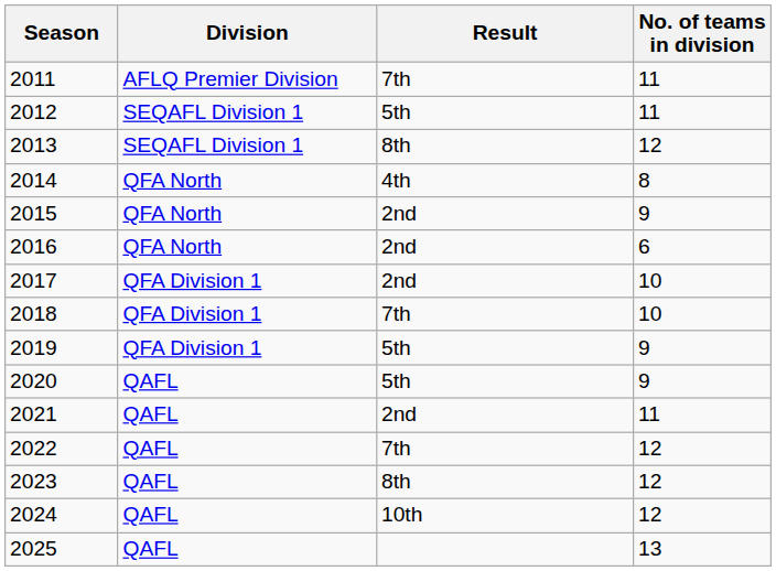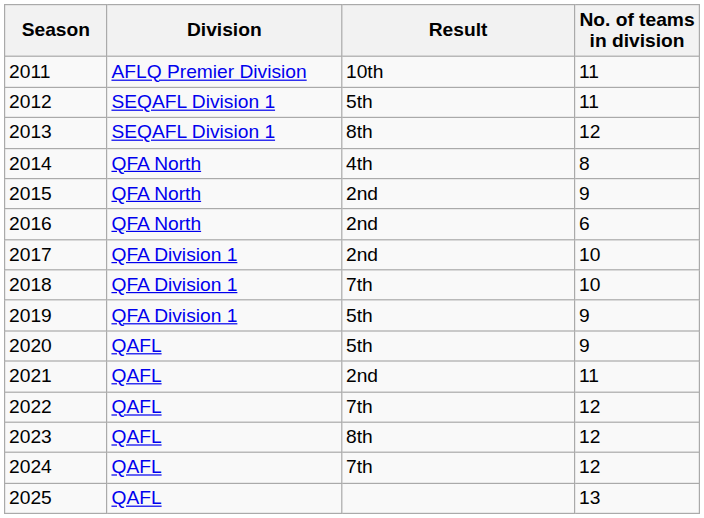 <table class="wikitable" width="580px">
 <tr>
 <th width=80px>Season</th>
 <th width=200px>Division</th>
 <th width=200px>Result</th>
 <th width=100px>No. of teams in division</th>
 </tr>
 <tr>
 <td>2011</td>
 <td><a href='#'>AFLQ Premier Division</a></td>
-<td>7th</td>
+<td>10th</td>
 <td>11</td>
 </tr>
 <tr>
 <td>2012</td>
 <td><a href='#'>SEQAFL Division 1</a></td>
 <td>5th</td>
 <td>11</td>
 </tr>
 <tr>
 <td>2013</td>
 <td><a href='#'>SEQAFL Division 1</a></td>
 <td>8th</td>
 <td>12</td>
 </tr>
 <tr>
 <td>2014</td>
 <td><a href='#'>QFA North</a></td>
 <td>4th</td>
 <td>8</td>
 </tr>
 <tr>
 <td>2015</td>
 <td><a href='#'>QFA North</a></td>
 <td>2nd</td>
 <td>9</td>
 </tr>
 <tr>
 <td>2016</td>
 <td><a href='#'>QFA North</a></td>
 <td>2nd</td>
 <td>6</td>
 </tr>
 <tr>
 <td>2017</td>
 <td><a href='#'>QFA Division 1</a></td>
 <td>2nd</td>
 <td>10</td>
 </tr>
 <tr>
 <td>2018</td>
 <td><a href='#'>QFA Division 1</a></td>
 <td>7th</td>
 <td>10</td>
 </tr>
 <tr>
 <td>2019</td>
 <td><a href='#'>QFA Division 1</a></td>
 <td>5th</td>
 <td>9</td>
 </tr>
 <tr>
 <td>2020</td>
 <td><a href='#'>QAFL</a></td>
 <td>5th</td>
 <td>9</td>
 </tr>
 <tr>
 <td>2021</td>
 <td><a href='#'>QAFL</a></td>
 <td>2nd</td>
 <td>11</td>
 </tr>
 <tr>
 <td>2022</td>
 <td><a href='#'>QAFL</a></td>
 <td>7th</td>
 <td>12</td>
 </tr>
 <tr>
 <td>2023</td>
 <td><a href='#'>QAFL</a></td>
 <td>8th</td>
 <td>12</td>
 </tr>
 <tr>
 <td>2024</td>
 <td><a href='#'>QAFL</a></td>
-<td>10th</td>
+<td>7th</td>
 <td>12</td>
 </tr>
 <tr>
 <td>2025</td>
 <td><a href='#'>QAFL</a></td>
 <td></td>
 <td>13</td>
 </tr>
 </table>
